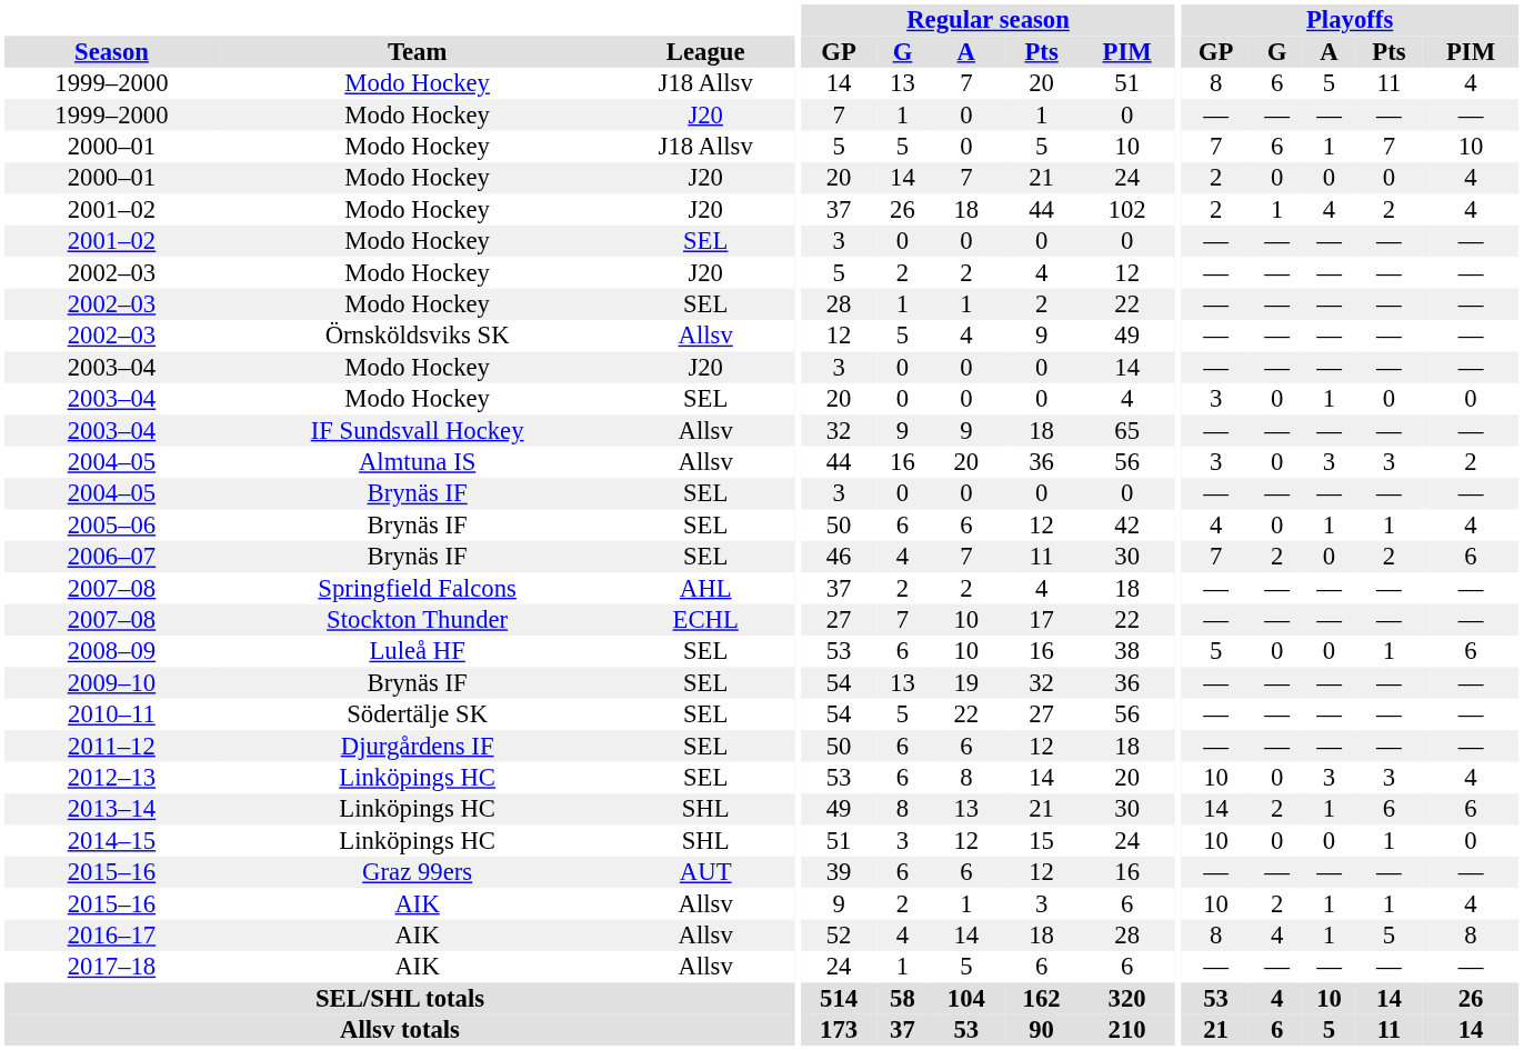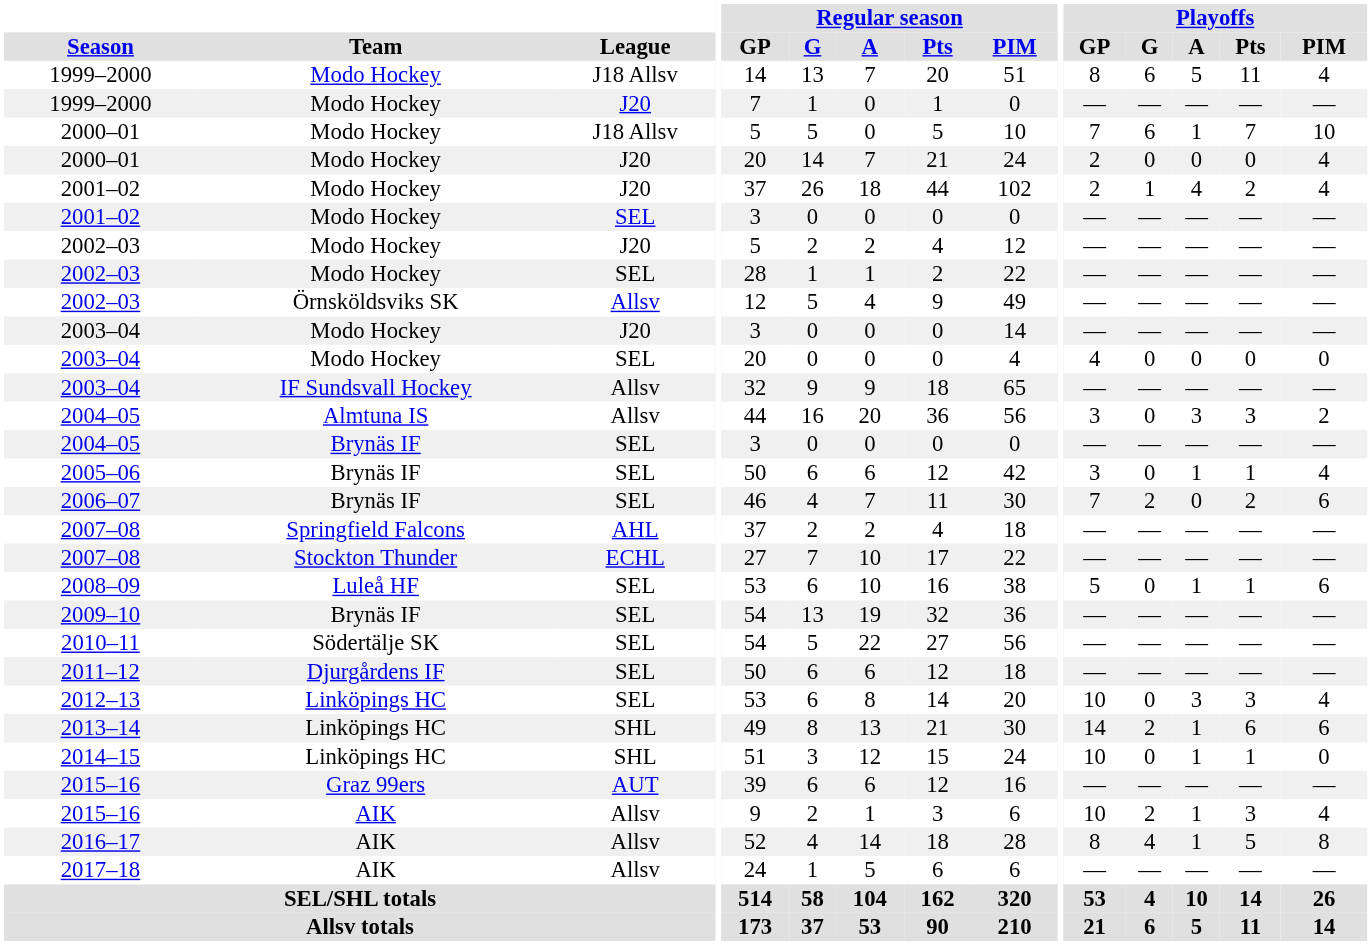 <table border="0" cellpadding="1" cellspacing="0" style="text-align:center; width:60em">
 <tr bgcolor="#e0e0e0">
 <th colspan="3" bgcolor="#ffffff"></th>
 <th rowspan="99" bgcolor="#ffffff"></th>
 <th colspan="5"><a href='#'>Regular season</a></th>
 <th rowspan="99" bgcolor="#ffffff"></th>
 <th colspan="5"><a href='#'>Playoffs</a></th>
 </tr>
 <tr bgcolor="#e0e0e0">
 <th><a href='#'>Season</a></th>
 <th>Team</th>
 <th>League</th>
 <th>GP</th>
 <th><a href='#'>G</a></th>
 <th><a href='#'>A</a></th>
 <th><a href='#'>Pts</a></th>
 <th><a href='#'>PIM</a></th>
 <th>GP</th>
 <th>G</th>
 <th>A</th>
 <th>Pts</th>
 <th>PIM</th>
 </tr>
 <tr>
 <td>1999–2000</td>
 <td><a href='#'>Modo Hockey</a></td>
 <td>J18 Allsv</td>
 <td>14</td>
 <td>13</td>
 <td>7</td>
 <td>20</td>
 <td>51</td>
 <td>8</td>
 <td>6</td>
 <td>5</td>
 <td>11</td>
 <td>4</td>
 </tr>
 <tr bgcolor="#f0f0f0">
 <td>1999–2000</td>
 <td>Modo Hockey</td>
 <td><a href='#'>J20</a></td>
 <td>7</td>
 <td>1</td>
 <td>0</td>
 <td>1</td>
 <td>0</td>
 <td>—</td>
 <td>—</td>
 <td>—</td>
 <td>—</td>
 <td>—</td>
 </tr>
 <tr>
 <td>2000–01</td>
 <td>Modo Hockey</td>
 <td>J18 Allsv</td>
 <td>5</td>
 <td>5</td>
 <td>0</td>
 <td>5</td>
 <td>10</td>
 <td>7</td>
 <td>6</td>
 <td>1</td>
 <td>7</td>
 <td>10</td>
 </tr>
 <tr bgcolor="#f0f0f0">
 <td>2000–01</td>
 <td>Modo Hockey</td>
 <td>J20</td>
 <td>20</td>
 <td>14</td>
 <td>7</td>
 <td>21</td>
 <td>24</td>
 <td>2</td>
 <td>0</td>
 <td>0</td>
 <td>0</td>
 <td>4</td>
 </tr>
 <tr>
 <td>2001–02</td>
 <td>Modo Hockey</td>
 <td>J20</td>
 <td>37</td>
 <td>26</td>
 <td>18</td>
 <td>44</td>
 <td>102</td>
 <td>2</td>
 <td>1</td>
 <td>4</td>
 <td>2</td>
 <td>4</td>
 </tr>
 <tr bgcolor="#f0f0f0">
 <td><a href='#'>2001–02</a></td>
 <td>Modo Hockey</td>
 <td><a href='#'>SEL</a></td>
 <td>3</td>
 <td>0</td>
 <td>0</td>
 <td>0</td>
 <td>0</td>
 <td>—</td>
 <td>—</td>
 <td>—</td>
 <td>—</td>
 <td>—</td>
 </tr>
 <tr>
 <td>2002–03</td>
 <td>Modo Hockey</td>
 <td>J20</td>
 <td>5</td>
 <td>2</td>
 <td>2</td>
 <td>4</td>
 <td>12</td>
 <td>—</td>
 <td>—</td>
 <td>—</td>
 <td>—</td>
 <td>—</td>
 </tr>
 <tr bgcolor="#f0f0f0">
 <td><a href='#'>2002–03</a></td>
 <td>Modo Hockey</td>
 <td>SEL</td>
 <td>28</td>
 <td>1</td>
 <td>1</td>
 <td>2</td>
 <td>22</td>
 <td>—</td>
 <td>—</td>
 <td>—</td>
 <td>—</td>
 <td>—</td>
 </tr>
 <tr>
 <td><a href='#'>2002–03</a></td>
 <td>Örnsköldsviks SK</td>
 <td><a href='#'>Allsv</a></td>
 <td>12</td>
 <td>5</td>
 <td>4</td>
 <td>9</td>
 <td>49</td>
 <td>—</td>
 <td>—</td>
 <td>—</td>
 <td>—</td>
 <td>—</td>
 </tr>
 <tr bgcolor="#f0f0f0">
 <td>2003–04</td>
 <td>Modo Hockey</td>
 <td>J20</td>
 <td>3</td>
 <td>0</td>
 <td>0</td>
 <td>0</td>
 <td>14</td>
 <td>—</td>
 <td>—</td>
 <td>—</td>
 <td>—</td>
 <td>—</td>
 </tr>
 <tr>
 <td><a href='#'>2003–04</a></td>
 <td>Modo Hockey</td>
 <td>SEL</td>
 <td>20</td>
 <td>0</td>
 <td>0</td>
 <td>0</td>
 <td>4</td>
-<td>3</td>
+<td>4</td>
 <td>0</td>
-<td>1</td>
+<td>0</td>
 <td>0</td>
 <td>0</td>
 </tr>
 <tr bgcolor="#f0f0f0">
 <td><a href='#'>2003–04</a></td>
 <td><a href='#'>IF Sundsvall Hockey</a></td>
 <td>Allsv</td>
 <td>32</td>
 <td>9</td>
 <td>9</td>
 <td>18</td>
 <td>65</td>
 <td>—</td>
 <td>—</td>
 <td>—</td>
 <td>—</td>
 <td>—</td>
 </tr>
 <tr>
 <td><a href='#'>2004–05</a></td>
 <td><a href='#'>Almtuna IS</a></td>
 <td>Allsv</td>
 <td>44</td>
 <td>16</td>
 <td>20</td>
 <td>36</td>
 <td>56</td>
 <td>3</td>
 <td>0</td>
 <td>3</td>
 <td>3</td>
 <td>2</td>
 </tr>
 <tr bgcolor="#f0f0f0">
 <td><a href='#'>2004–05</a></td>
 <td><a href='#'>Brynäs IF</a></td>
 <td>SEL</td>
 <td>3</td>
 <td>0</td>
 <td>0</td>
 <td>0</td>
 <td>0</td>
 <td>—</td>
 <td>—</td>
 <td>—</td>
 <td>—</td>
 <td>—</td>
 </tr>
 <tr>
 <td><a href='#'>2005–06</a></td>
 <td>Brynäs IF</td>
 <td>SEL</td>
 <td>50</td>
 <td>6</td>
 <td>6</td>
 <td>12</td>
 <td>42</td>
-<td>4</td>
+<td>3</td>
 <td>0</td>
 <td>1</td>
 <td>1</td>
 <td>4</td>
 </tr>
 <tr bgcolor="#f0f0f0">
 <td><a href='#'>2006–07</a></td>
 <td>Brynäs IF</td>
 <td>SEL</td>
 <td>46</td>
 <td>4</td>
 <td>7</td>
 <td>11</td>
 <td>30</td>
 <td>7</td>
 <td>2</td>
 <td>0</td>
 <td>2</td>
 <td>6</td>
 </tr>
 <tr>
 <td><a href='#'>2007–08</a></td>
 <td><a href='#'>Springfield Falcons</a></td>
 <td><a href='#'>AHL</a></td>
 <td>37</td>
 <td>2</td>
 <td>2</td>
 <td>4</td>
 <td>18</td>
 <td>—</td>
 <td>—</td>
 <td>—</td>
 <td>—</td>
 <td>—</td>
 </tr>
 <tr bgcolor="#f0f0f0">
 <td><a href='#'>2007–08</a></td>
 <td><a href='#'>Stockton Thunder</a></td>
 <td><a href='#'>ECHL</a></td>
 <td>27</td>
 <td>7</td>
 <td>10</td>
 <td>17</td>
 <td>22</td>
 <td>—</td>
 <td>—</td>
 <td>—</td>
 <td>—</td>
 <td>—</td>
 </tr>
 <tr>
 <td><a href='#'>2008–09</a></td>
 <td><a href='#'>Luleå HF</a></td>
 <td>SEL</td>
 <td>53</td>
 <td>6</td>
 <td>10</td>
 <td>16</td>
 <td>38</td>
 <td>5</td>
 <td>0</td>
-<td>0</td>
+<td>1</td>
 <td>1</td>
 <td>6</td>
 </tr>
 <tr bgcolor="#f0f0f0">
 <td><a href='#'>2009–10</a></td>
 <td>Brynäs IF</td>
 <td>SEL</td>
 <td>54</td>
 <td>13</td>
 <td>19</td>
 <td>32</td>
 <td>36</td>
 <td>—</td>
 <td>—</td>
 <td>—</td>
 <td>—</td>
 <td>—</td>
 </tr>
 <tr>
 <td><a href='#'>2010–11</a></td>
 <td>Södertälje SK</td>
 <td>SEL</td>
 <td>54</td>
 <td>5</td>
 <td>22</td>
 <td>27</td>
 <td>56</td>
 <td>—</td>
 <td>—</td>
 <td>—</td>
 <td>—</td>
 <td>—</td>
 </tr>
 <tr bgcolor="#f0f0f0">
 <td><a href='#'>2011–12</a></td>
 <td><a href='#'>Djurgårdens IF</a></td>
 <td>SEL</td>
 <td>50</td>
 <td>6</td>
 <td>6</td>
 <td>12</td>
 <td>18</td>
 <td>—</td>
 <td>—</td>
 <td>—</td>
 <td>—</td>
 <td>—</td>
 </tr>
 <tr>
 <td><a href='#'>2012–13</a></td>
 <td><a href='#'>Linköpings HC</a></td>
 <td>SEL</td>
 <td>53</td>
 <td>6</td>
 <td>8</td>
 <td>14</td>
 <td>20</td>
 <td>10</td>
 <td>0</td>
 <td>3</td>
 <td>3</td>
 <td>4</td>
 </tr>
 <tr bgcolor="#f0f0f0">
 <td><a href='#'>2013–14</a></td>
 <td>Linköpings HC</td>
 <td>SHL</td>
 <td>49</td>
 <td>8</td>
 <td>13</td>
 <td>21</td>
 <td>30</td>
 <td>14</td>
 <td>2</td>
 <td>1</td>
 <td>6</td>
 <td>6</td>
 </tr>
 <tr>
 <td><a href='#'>2014–15</a></td>
 <td>Linköpings HC</td>
 <td>SHL</td>
 <td>51</td>
 <td>3</td>
 <td>12</td>
 <td>15</td>
 <td>24</td>
 <td>10</td>
 <td>0</td>
-<td>0</td>
+<td>1</td>
 <td>1</td>
 <td>0</td>
 </tr>
 <tr bgcolor="#f0f0f0">
 <td><a href='#'>2015–16</a></td>
 <td><a href='#'>Graz 99ers</a></td>
 <td><a href='#'>AUT</a></td>
 <td>39</td>
 <td>6</td>
 <td>6</td>
 <td>12</td>
 <td>16</td>
 <td>—</td>
 <td>—</td>
 <td>—</td>
 <td>—</td>
 <td>—</td>
 </tr>
 <tr>
 <td><a href='#'>2015–16</a></td>
 <td><a href='#'>AIK</a></td>
 <td>Allsv</td>
 <td>9</td>
 <td>2</td>
 <td>1</td>
 <td>3</td>
 <td>6</td>
 <td>10</td>
 <td>2</td>
 <td>1</td>
-<td>1</td>
+<td>3</td>
 <td>4</td>
 </tr>
 <tr bgcolor="#f0f0f0">
 <td><a href='#'>2016–17</a></td>
 <td>AIK</td>
 <td>Allsv</td>
 <td>52</td>
 <td>4</td>
 <td>14</td>
 <td>18</td>
 <td>28</td>
 <td>8</td>
 <td>4</td>
 <td>1</td>
 <td>5</td>
 <td>8</td>
 </tr>
 <tr>
 <td><a href='#'>2017–18</a></td>
 <td>AIK</td>
 <td>Allsv</td>
 <td>24</td>
 <td>1</td>
 <td>5</td>
 <td>6</td>
 <td>6</td>
 <td>—</td>
 <td>—</td>
 <td>—</td>
 <td>—</td>
 <td>—</td>
 </tr>
 <tr bgcolor="#e0e0e0">
 <th colspan="3">SEL/SHL totals</th>
 <th>514</th>
 <th>58</th>
 <th>104</th>
 <th>162</th>
 <th>320</th>
 <th>53</th>
 <th>4</th>
 <th>10</th>
 <th>14</th>
 <th>26</th>
 </tr>
 <tr bgcolor="#e0e0e0">
 <th colspan="3">Allsv totals</th>
 <th>173</th>
 <th>37</th>
 <th>53</th>
 <th>90</th>
 <th>210</th>
 <th>21</th>
 <th>6</th>
 <th>5</th>
 <th>11</th>
 <th>14</th>
 </tr>
 </table>
